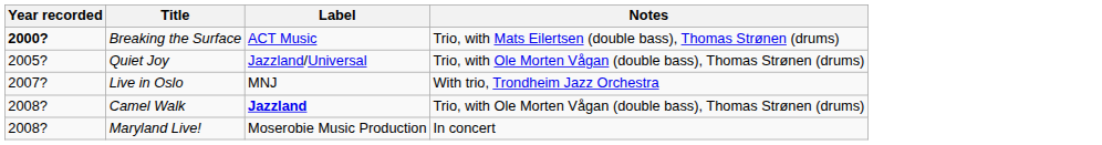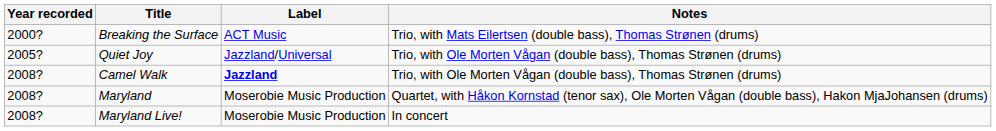 <table class="wikitable sortable">
 <tr>
 <th>Year recorded</th>
 <th>Title</th>
 <th>Label</th>
 <th>Notes</th>
 </tr>
 <tr>
-<td><strong>2000?</strong></td>
+<td>2000?</td>
 <td><em>Breaking the Surface</em></td>
 <td><a href='#'>ACT Music</a></td>
 <td>Trio, with <a href='#'>Mats Eilertsen</a> (double bass), <a href='#'>Thomas Strønen</a> (drums)</td>
 </tr>
 <tr>
 <td>2005?</td>
 <td><em>Quiet Joy</em></td>
 <td><a href='#'>Jazzland</a>/<a href='#'>Universal</a></td>
 <td>Trio, with <a href='#'>Ole Morten Vågan</a> (double bass), Thomas Strønen (drums)</td>
 </tr>
 <tr>
-<td>2007?</td>
-<td><em>Live in Oslo</em></td>
-<td>MNJ</td>
-<td>With trio, <a href='#'>Trondheim Jazz Orchestra</a></td>
-</tr>
-<tr>
 <td>2008?</td>
 <td><em>Camel Walk</em></td>
 <td><strong><a href='#'>Jazzland</a></strong></td>
 <td>Trio, with Ole Morten Vågan (double bass), Thomas Strønen (drums)</td>
+</tr>
+<tr>
+<td>2008?</td>
+<td><em>Maryland</em></td>
+<td>Moserobie Music Production</td>
+<td>Quartet, with <a href='#'>Håkon Kornstad</a> (tenor sax), Ole Morten Vågan (double bass), Hakon MjaJohansen (drums)</td>
 </tr>
 <tr>
 <td>2008?</td>
 <td><em>Maryland Live!</em></td>
 <td>Moserobie Music Production</td>
 <td>In concert</td>
 </tr>
 </table>
